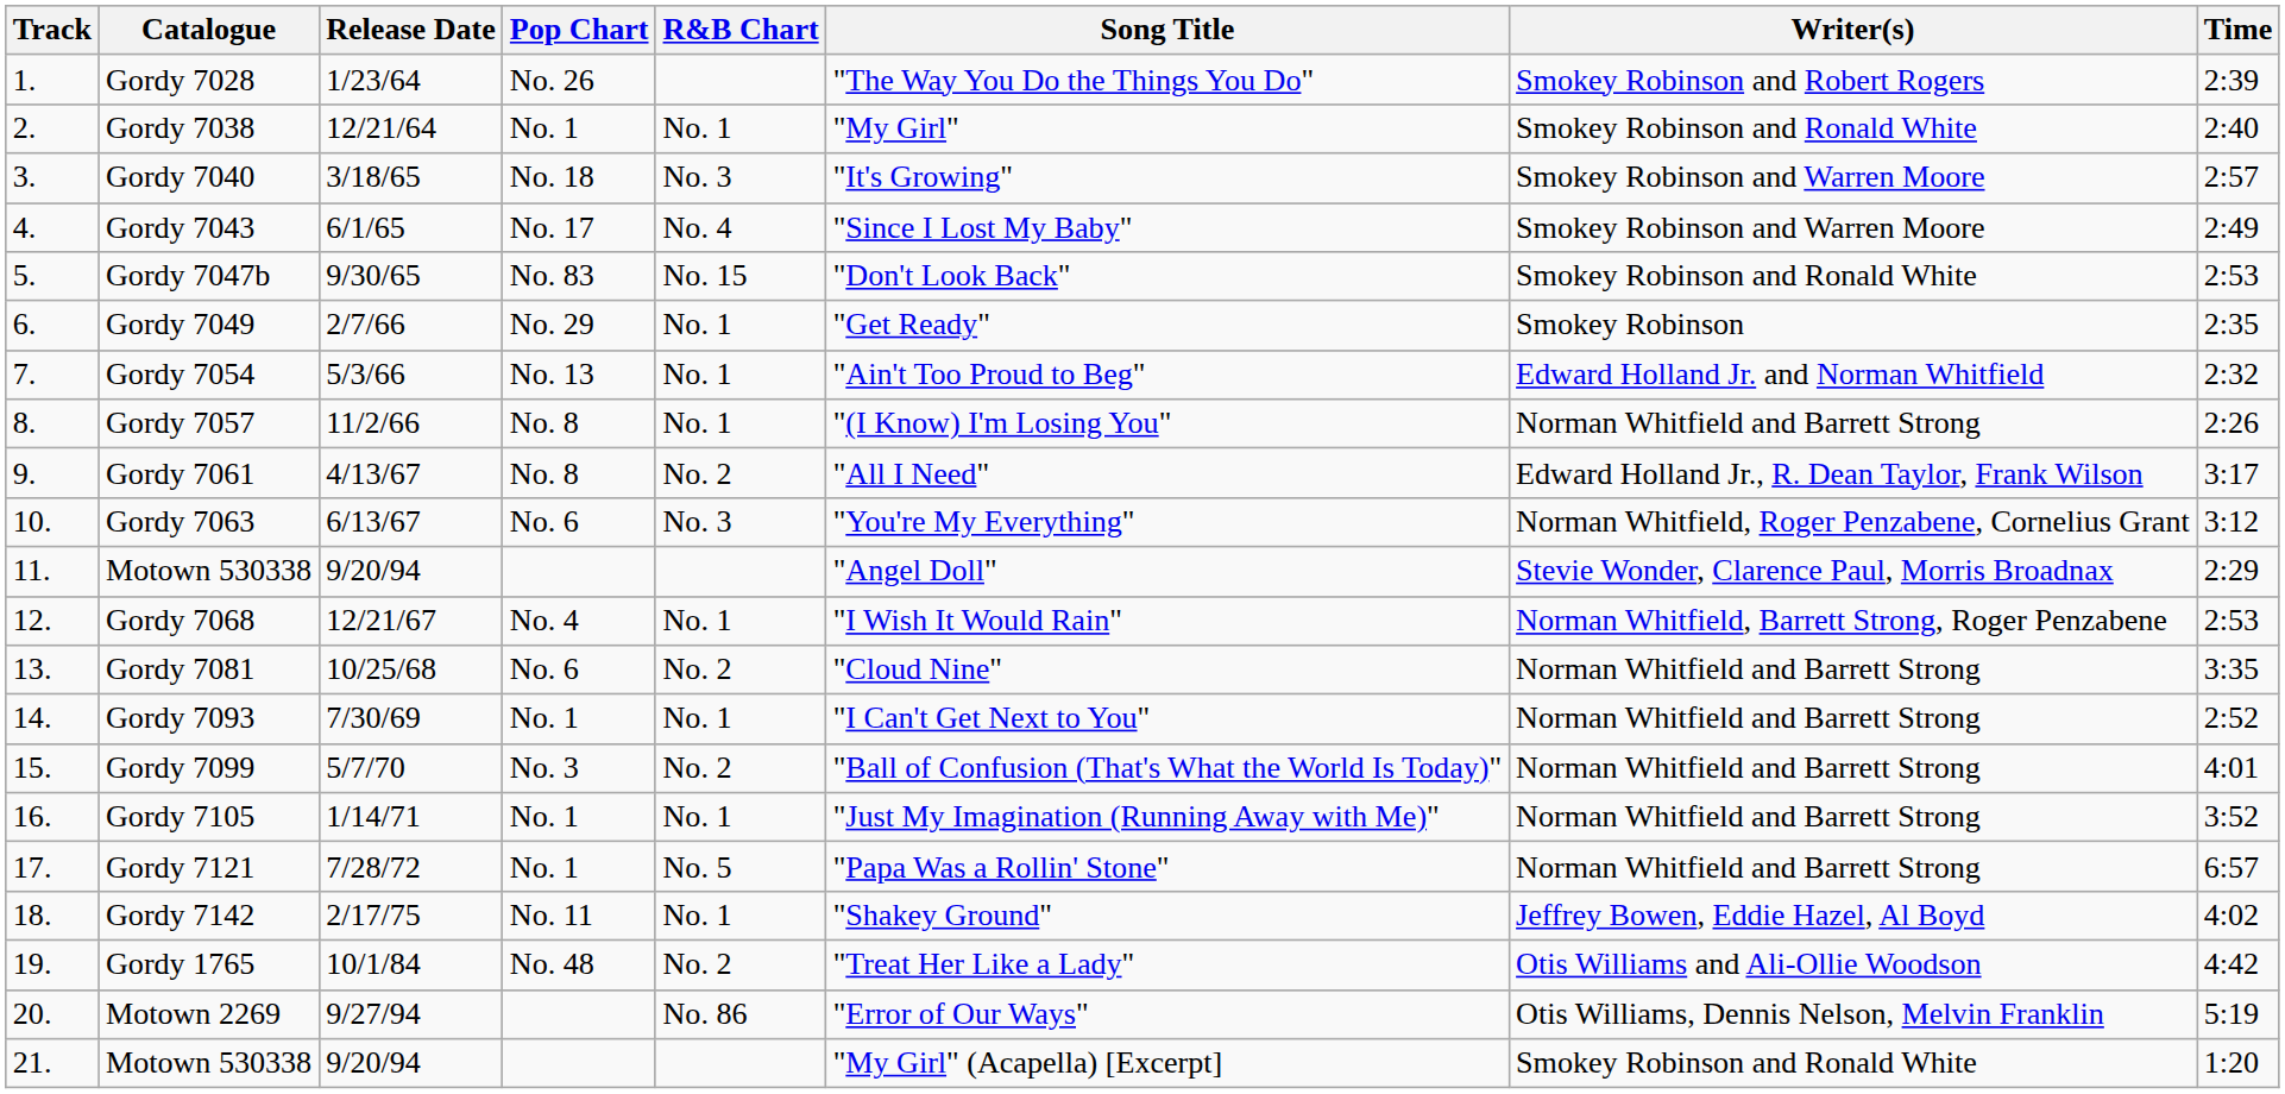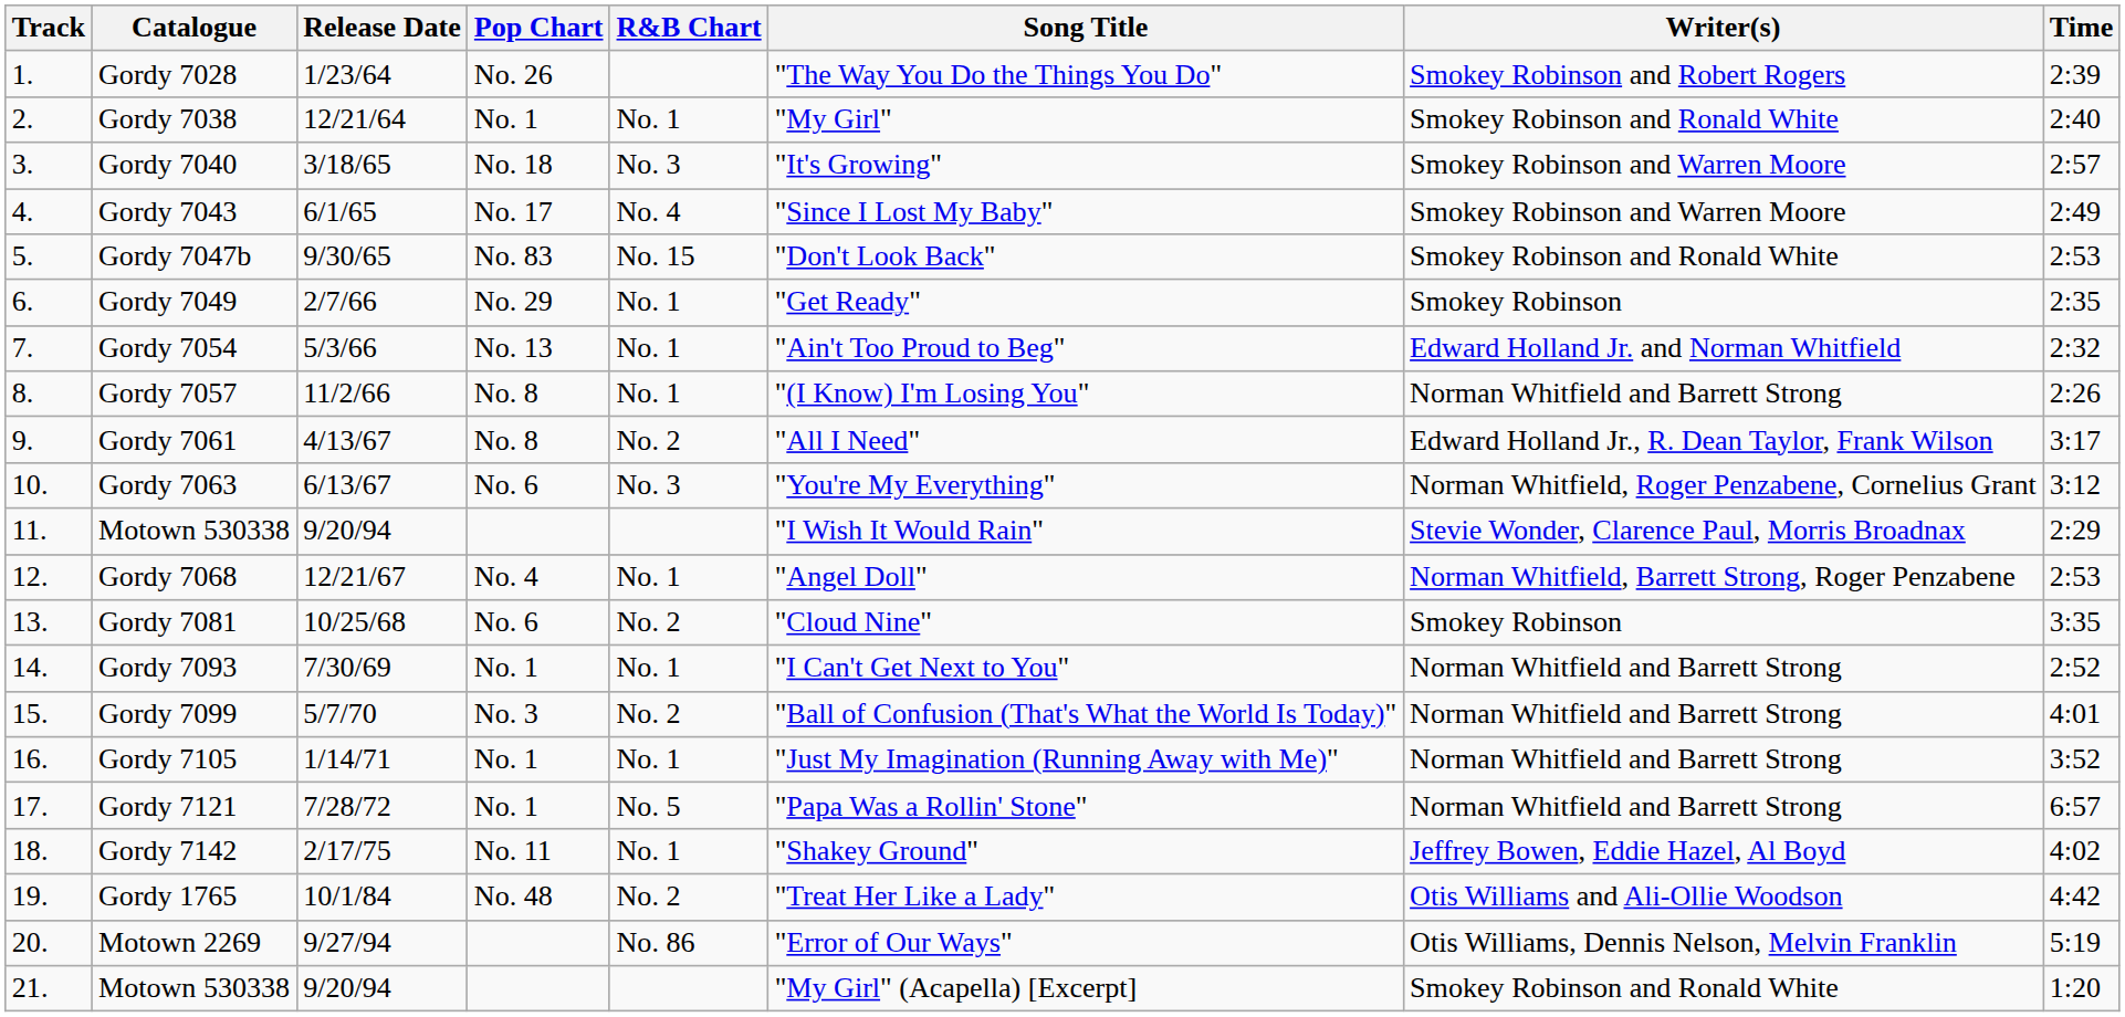 <table class="wikitable">
 <tr>
 <th>Track</th>
 <th>Catalogue</th>
 <th>Release Date</th>
 <th><a href='#'>Pop Chart</a></th>
 <th><a href='#'>R&B Chart</a></th>
 <th>Song Title</th>
 <th>Writer(s)</th>
 <th>Time</th>
 </tr>
 <tr>
 <td>1.</td>
 <td>Gordy 7028</td>
 <td>1/23/64</td>
 <td>No. 26</td>
 <td></td>
 <td>"<a href='#'>The Way You Do the Things You Do</a>"</td>
 <td><a href='#'>Smokey Robinson</a> and <a href='#'>Robert Rogers</a></td>
 <td>2:39</td>
 </tr>
 <tr>
 <td>2.</td>
 <td>Gordy 7038</td>
 <td>12/21/64</td>
 <td>No. 1</td>
 <td>No. 1</td>
 <td>"<a href='#'>My Girl</a>"</td>
 <td>Smokey Robinson and <a href='#'>Ronald White</a></td>
 <td>2:40</td>
 </tr>
 <tr>
 <td>3.</td>
 <td>Gordy 7040</td>
 <td>3/18/65</td>
 <td>No. 18</td>
 <td>No. 3</td>
 <td>"<a href='#'>It's Growing</a>"</td>
 <td>Smokey Robinson and <a href='#'>Warren Moore</a></td>
 <td>2:57</td>
 </tr>
 <tr>
 <td>4.</td>
 <td>Gordy 7043</td>
 <td>6/1/65</td>
 <td>No. 17</td>
 <td>No. 4</td>
 <td>"<a href='#'>Since I Lost My Baby</a>"</td>
 <td>Smokey Robinson and Warren Moore</td>
 <td>2:49</td>
 </tr>
 <tr>
 <td>5.</td>
 <td>Gordy 7047b</td>
 <td>9/30/65</td>
 <td>No. 83</td>
 <td>No. 15</td>
 <td>"<a href='#'>Don't Look Back</a>"</td>
 <td>Smokey Robinson and Ronald White</td>
 <td>2:53</td>
 </tr>
 <tr>
 <td>6.</td>
 <td>Gordy 7049</td>
 <td>2/7/66</td>
 <td>No. 29</td>
 <td>No. 1</td>
 <td>"<a href='#'>Get Ready</a>"</td>
 <td>Smokey Robinson</td>
 <td>2:35</td>
 </tr>
 <tr>
 <td>7.</td>
 <td>Gordy 7054</td>
 <td>5/3/66</td>
 <td>No. 13</td>
 <td>No. 1</td>
 <td>"<a href='#'>Ain't Too Proud to Beg</a>"</td>
 <td><a href='#'>Edward Holland Jr.</a> and <a href='#'>Norman Whitfield</a></td>
 <td>2:32</td>
 </tr>
 <tr>
 <td>8.</td>
 <td>Gordy 7057</td>
 <td>11/2/66</td>
 <td>No. 8</td>
 <td>No. 1</td>
 <td>"<a href='#'>(I Know) I'm Losing You</a>"</td>
 <td>Norman Whitfield and Barrett Strong</td>
 <td>2:26</td>
 </tr>
 <tr>
 <td>9.</td>
 <td>Gordy 7061</td>
 <td>4/13/67</td>
 <td>No. 8</td>
 <td>No. 2</td>
 <td>"<a href='#'>All I Need</a>"</td>
 <td>Edward Holland Jr., <a href='#'>R. Dean Taylor</a>, <a href='#'>Frank Wilson</a></td>
 <td>3:17</td>
 </tr>
 <tr>
 <td>10.</td>
 <td>Gordy 7063</td>
 <td>6/13/67</td>
 <td>No. 6</td>
 <td>No. 3</td>
 <td>"<a href='#'>You're My Everything</a>"</td>
 <td>Norman Whitfield, <a href='#'>Roger Penzabene</a>, Cornelius Grant</td>
 <td>3:12</td>
 </tr>
 <tr>
 <td>11.</td>
 <td>Motown 530338</td>
 <td>9/20/94</td>
 <td></td>
 <td></td>
-<td>"<a href='#'>Angel Doll</a>"</td>
+<td>"<a href='#'>I Wish It Would Rain</a>"</td>
 <td><a href='#'>Stevie Wonder</a>, <a href='#'>Clarence Paul</a>, <a href='#'>Morris Broadnax</a></td>
 <td>2:29</td>
 </tr>
 <tr>
 <td>12.</td>
 <td>Gordy 7068</td>
 <td>12/21/67</td>
 <td>No. 4</td>
 <td>No. 1</td>
-<td>"<a href='#'>I Wish It Would Rain</a>"</td>
+<td>"<a href='#'>Angel Doll</a>"</td>
 <td><a href='#'>Norman Whitfield</a>, <a href='#'>Barrett Strong</a>, Roger Penzabene</td>
 <td>2:53</td>
 </tr>
 <tr>
 <td>13.</td>
 <td>Gordy 7081</td>
 <td>10/25/68</td>
 <td>No. 6</td>
 <td>No. 2</td>
 <td>"<a href='#'>Cloud Nine</a>"</td>
-<td>Norman Whitfield and Barrett Strong</td>
+<td>Smokey Robinson</td>
 <td>3:35</td>
 </tr>
 <tr>
 <td>14.</td>
 <td>Gordy 7093</td>
 <td>7/30/69</td>
 <td>No. 1</td>
 <td>No. 1</td>
 <td>"<a href='#'>I Can't Get Next to You</a>"</td>
 <td>Norman Whitfield and Barrett Strong</td>
 <td>2:52</td>
 </tr>
 <tr>
 <td>15.</td>
 <td>Gordy 7099</td>
 <td>5/7/70</td>
 <td>No. 3</td>
 <td>No. 2</td>
 <td>"<a href='#'>Ball of Confusion (That's What the World Is Today)</a>"</td>
 <td>Norman Whitfield and Barrett Strong</td>
 <td>4:01</td>
 </tr>
 <tr>
 <td>16.</td>
 <td>Gordy 7105</td>
 <td>1/14/71</td>
 <td>No. 1</td>
 <td>No. 1</td>
 <td>"<a href='#'>Just My Imagination (Running Away with Me)</a>"</td>
 <td>Norman Whitfield and Barrett Strong</td>
 <td>3:52</td>
 </tr>
 <tr>
 <td>17.</td>
 <td>Gordy 7121</td>
 <td>7/28/72</td>
 <td>No. 1</td>
 <td>No. 5</td>
 <td>"<a href='#'>Papa Was a Rollin' Stone</a>"</td>
 <td>Norman Whitfield and Barrett Strong</td>
 <td>6:57</td>
 </tr>
 <tr>
 <td>18.</td>
 <td>Gordy 7142</td>
 <td>2/17/75</td>
 <td>No. 11</td>
 <td>No. 1</td>
 <td>"<a href='#'>Shakey Ground</a>"</td>
 <td><a href='#'>Jeffrey Bowen</a>, <a href='#'>Eddie Hazel</a>, <a href='#'>Al Boyd</a></td>
 <td>4:02</td>
 </tr>
 <tr>
 <td>19.</td>
 <td>Gordy 1765</td>
 <td>10/1/84</td>
 <td>No. 48</td>
 <td>No. 2</td>
 <td>"<a href='#'>Treat Her Like a Lady</a>"</td>
 <td><a href='#'>Otis Williams</a> and <a href='#'>Ali-Ollie Woodson</a></td>
 <td>4:42</td>
 </tr>
 <tr>
 <td>20.</td>
 <td>Motown 2269</td>
 <td>9/27/94</td>
 <td></td>
 <td>No. 86</td>
 <td>"<a href='#'>Error of Our Ways</a>"</td>
 <td>Otis Williams, Dennis Nelson, <a href='#'>Melvin Franklin</a></td>
 <td>5:19</td>
 </tr>
 <tr>
 <td>21.</td>
 <td>Motown 530338</td>
 <td>9/20/94</td>
 <td></td>
 <td></td>
 <td>"<a href='#'>My Girl</a>" (Acapella) [Excerpt]</td>
 <td>Smokey Robinson and Ronald White</td>
 <td>1:20</td>
 </tr>
 </table>
